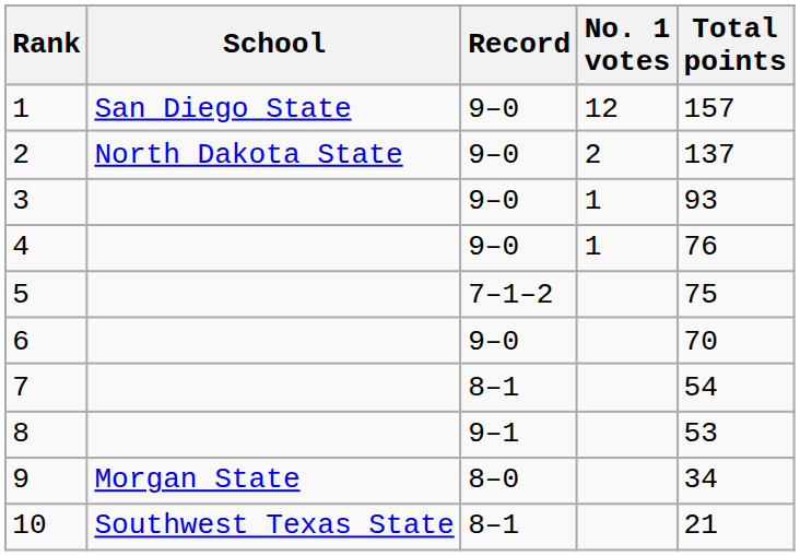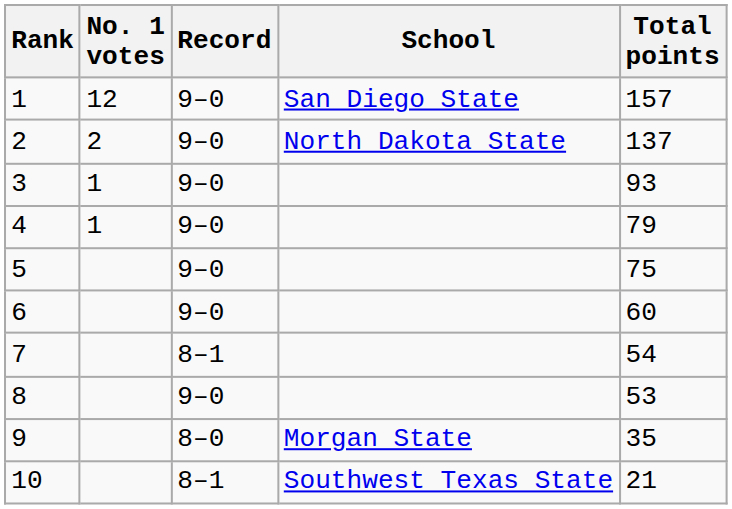 <table class="wikitable">
 <tr>
 <th>Rank</th>
+<th>No. 1<br>votes</th>
+<th>Record</th>
 <th>School</th>
-<th>Record</th>
-<th>No. 1<br>votes</th>
 <th>Total<br>points</th>
 </tr>
 <tr>
 <td>1</td>
+<td>12</td>
+<td>9–0</td>
 <td><a href='#'>San Diego State</a></td>
-<td>9–0</td>
-<td>12</td>
 <td>157</td>
 </tr>
 <tr>
 <td>2</td>
+<td>2</td>
+<td>9–0</td>
 <td><a href='#'>North Dakota State</a></td>
-<td>9–0</td>
-<td>2</td>
 <td>137</td>
 </tr>
 <tr>
 <td>3</td>
+<td>1</td>
+<td>9–0</td>
 <td></td>
-<td>9–0</td>
-<td>1</td>
 <td>93</td>
 </tr>
 <tr>
 <td>4</td>
+<td>1</td>
+<td>9–0</td>
 <td></td>
-<td>9–0</td>
-<td>1</td>
-<td>76</td>
+<td>79</td>
 </tr>
 <tr>
 <td>5</td>
 <td></td>
-<td>7–1–2</td>
+<td>9–0</td>
 <td></td>
 <td>75</td>
 </tr>
 <tr>
 <td>6</td>
 <td></td>
 <td>9–0</td>
 <td></td>
-<td>70</td>
+<td>60</td>
 </tr>
 <tr>
 <td>7</td>
 <td></td>
 <td>8–1</td>
 <td></td>
 <td>54</td>
 </tr>
 <tr>
 <td>8</td>
 <td></td>
-<td>9–1</td>
+<td>9–0</td>
 <td></td>
 <td>53</td>
 </tr>
 <tr>
 <td>9</td>
+<td></td>
+<td>8–0</td>
 <td><a href='#'>Morgan State</a></td>
-<td>8–0</td>
-<td></td>
-<td>34</td>
+<td>35</td>
 </tr>
 <tr>
 <td>10</td>
+<td></td>
+<td>8–1</td>
 <td><a href='#'>Southwest Texas State</a></td>
-<td>8–1</td>
-<td></td>
 <td>21</td>
 </tr>
 </table>
